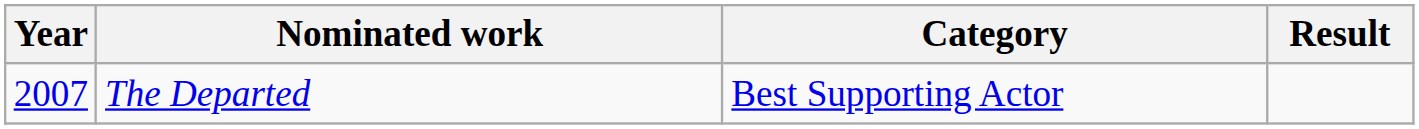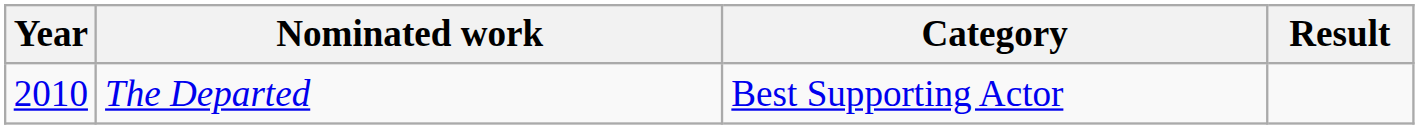 <table class=wikitable>
 <tr>
 <th scope="col" style="width:1em;">Year</th>
 <th scope="col" style="width:39em;">Nominated work</th>
 <th scope="col" style="width:33em;">Category</th>
 <th scope="col" style="width:5em;">Result</th>
 </tr>
 <tr>
-<td><a href='#'>2007</a></td>
+<td><a href='#'>2010</a></td>
 <td><em><a href='#'>The Departed</a></em></td>
 <td><a href='#'>Best Supporting Actor</a></td>
 <td></td>
 </tr>
 </table>
